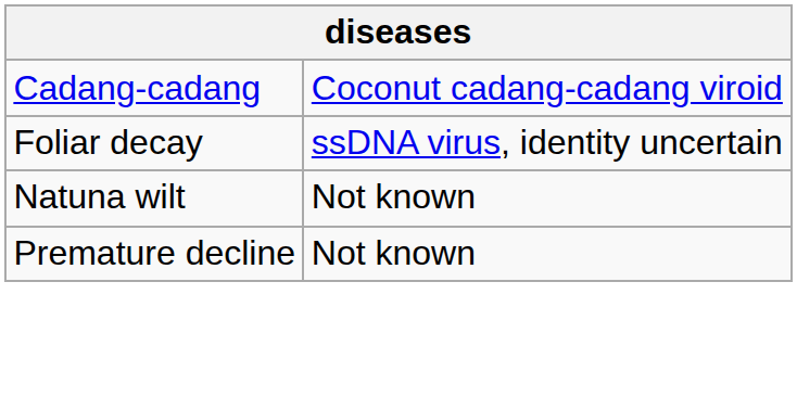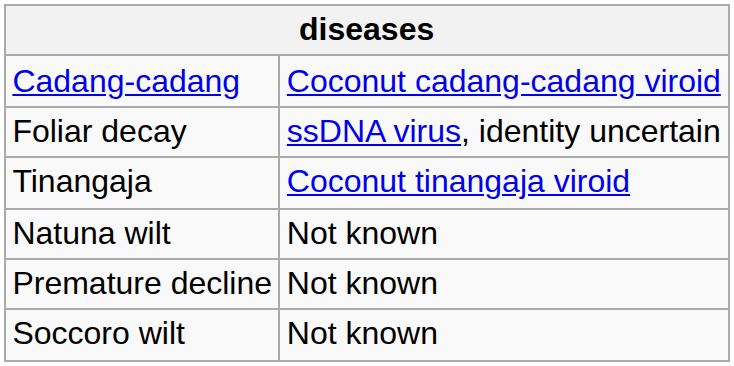 <table class="wikitable" style="clear">
 <tr>
 <th colspan=2><strong>diseases</strong></th>
 </tr>
 <tr>
 <td><a href='#'>Cadang-cadang</a></td>
 <td><a href='#'>Coconut cadang-cadang viroid</a></td>
 </tr>
 <tr>
 <td>Foliar decay</td>
 <td><a href='#'>ssDNA virus</a>, identity uncertain</td>
 </tr>
 <tr>
+<td>Tinangaja</td>
+<td><a href='#'>Coconut tinangaja viroid</a></td>
+</tr>
+<tr>
 <td>Natuna wilt</td>
 <td>Not known</td>
 </tr>
 <tr>
 <td>Premature decline</td>
 <td>Not known</td>
 </tr>
 <tr>
+<td>Soccoro wilt</td>
+<td>Not known</td>
+</tr>
+<tr>
 </tr>
 </table>
